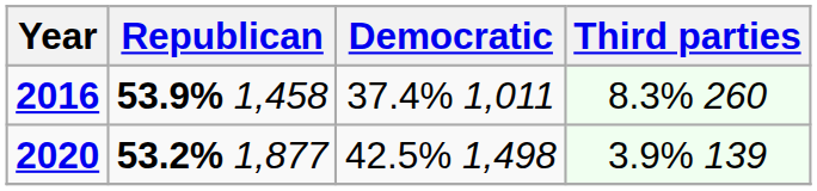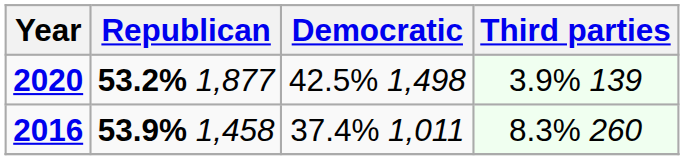 <table class="wikitable" style="float:right; font-size:95%;">
 <tr bgcolor=lightgrey>
 <th>Year</th>
 <th><a href='#'>Republican</a></th>
 <th><a href='#'>Democratic</a></th>
 <th><a href='#'>Third parties</a></th>
 </tr>
 <tr>
+<td style="text-align:center;" ><strong><a href='#'>2020</a></strong></td>
+<td style="text-align:center;" ><strong>53.2%</strong> <em>1,877</em></td>
+<td style="text-align:center;" >42.5% <em>1,498</em></td>
+<td style="text-align:center; background:honeyDew;">3.9% <em>139</em></td>
+</tr>
+<tr>
 <td style="text-align:center;" ><strong><a href='#'>2016</a></strong></td>
 <td style="text-align:center;" ><strong>53.9%</strong> <em>1,458</em></td>
 <td style="text-align:center;" >37.4% <em>1,011</em></td>
 <td style="text-align:center; background:honeyDew;">8.3% <em>260</em></td>
 </tr>
 <tr>
-<td style="text-align:center;" ><strong><a href='#'>2020</a></strong></td>
-<td style="text-align:center;" ><strong>53.2%</strong> <em>1,877</em></td>
-<td style="text-align:center;" >42.5% <em>1,498</em></td>
-<td style="text-align:center; background:honeyDew;">3.9% <em>139</em></td>
-</tr>
-<tr>
 </tr>
 </table>
